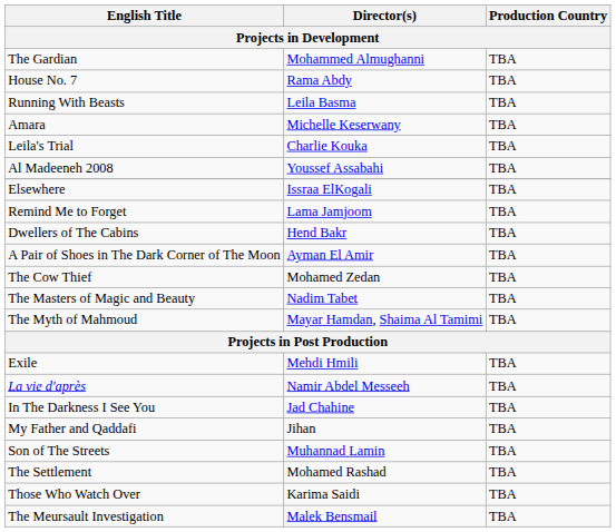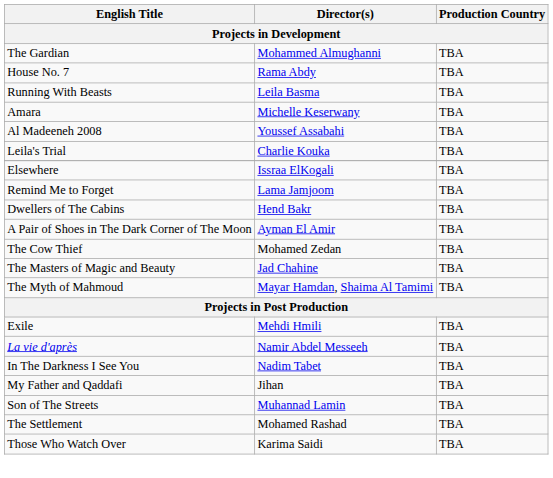 <table class="wikitable">
 <tr>
 <th scope="col">English Title</th>
 <th scope="col">Director(s)</th>
 <th scope="col">Production Country</th>
 </tr>
 <tr>
 <th colspan="3">Projects in Development </th>
 </tr>
 <tr>
 <td>The Gardian</td>
 <td><a href='#'>Mohammed Almughanni</a></td>
 <td>TBA</td>
 </tr>
 <tr>
 <td>House No. 7</td>
 <td><a href='#'>Rama Abdy</a></td>
 <td>TBA</td>
 </tr>
 <tr>
 <td>Running With Beasts</td>
 <td><a href='#'>Leila Basma</a></td>
 <td>TBA</td>
 </tr>
 <tr>
 <td>Amara</td>
 <td><a href='#'>Michelle Keserwany</a></td>
 <td>TBA</td>
 </tr>
 <tr>
-<td>Leila's Trial</td>
-<td><a href='#'>Charlie Kouka</a></td>
+<td>Al Madeeneh 2008</td>
+<td><a href='#'>Youssef Assabahi</a></td>
 <td>TBA</td>
 </tr>
 <tr>
-<td>Al Madeeneh 2008</td>
-<td><a href='#'>Youssef Assabahi</a></td>
+<td>Leila's Trial</td>
+<td><a href='#'>Charlie Kouka</a></td>
 <td>TBA</td>
 </tr>
 <tr>
 </tr>
 <tr>
 <td>Elsewhere</td>
 <td><a href='#'>Issraa ElKogali</a></td>
 <td>TBA</td>
 </tr>
 <tr>
 <td>Remind Me to Forget</td>
 <td><a href='#'>Lama Jamjoom</a></td>
 <td>TBA</td>
 </tr>
 <tr>
 <td>Dwellers of The Cabins</td>
 <td><a href='#'>Hend Bakr</a></td>
 <td>TBA</td>
 </tr>
 <tr>
 <td>A Pair of Shoes in The Dark Corner of The Moon</td>
 <td><a href='#'>Ayman El Amir</a></td>
 <td>TBA</td>
 </tr>
 <tr>
 <td>The Cow Thief</td>
 <td>Mohamed Zedan</td>
 <td>TBA</td>
 </tr>
 <tr>
 <td>The Masters of Magic and Beauty</td>
-<td><a href='#'>Nadim Tabet</a></td>
+<td><a href='#'>Jad Chahine</a></td>
 <td>TBA</td>
 </tr>
 <tr>
 <td>The Myth of Mahmoud</td>
 <td><a href='#'>Mayar Hamdan</a>, <a href='#'>Shaima Al Tamimi</a></td>
 <td>TBA</td>
 </tr>
 <tr>
 <th colspan="3">Projects in Post Production </th>
 </tr>
 <tr>
 <td>Exile</td>
 <td><a href='#'>Mehdi Hmili</a></td>
 <td>TBA</td>
 </tr>
 <tr>
 <td><em><a href='#'>La vie d'après</a></em></td>
 <td><a href='#'>Namir Abdel Messeeh</a></td>
 <td>TBA</td>
 </tr>
 <tr>
 <td>In The Darkness I See You</td>
-<td><a href='#'>Jad Chahine</a></td>
+<td><a href='#'>Nadim Tabet</a></td>
 <td>TBA</td>
 </tr>
 <tr>
 <td>My Father and Qaddafi</td>
 <td>Jihan</td>
 <td>TBA</td>
 </tr>
 <tr>
 <td>Son of The Streets</td>
 <td><a href='#'>Muhannad Lamin</a></td>
 <td>TBA</td>
 </tr>
 <tr>
 <td>The Settlement</td>
 <td>Mohamed Rashad</td>
 <td>TBA</td>
 </tr>
 <tr>
 <td>Those Who Watch Over</td>
 <td>Karima Saidi</td>
 <td>TBA</td>
 </tr>
-<tr>
-<td>The Meursault Investigation</td>
-<td><a href='#'>Malek Bensmail</a></td>
-<td>TBA</td>
-</tr>
 </table>
